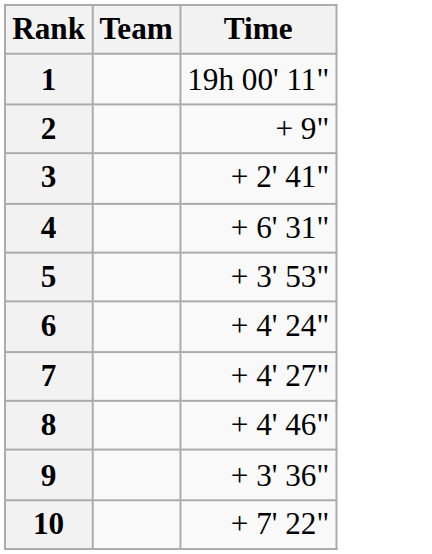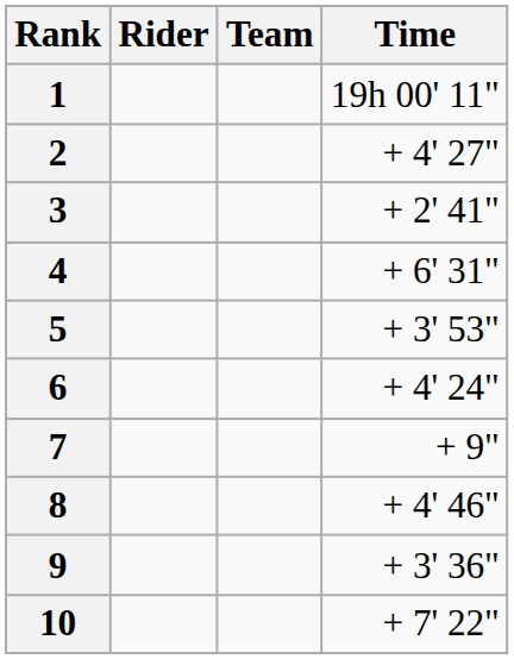 <table class="wikitable" style="margin-bottom:0;">
 <tr>
 <th scope="col">Rank</th>
+<th scope="col">Rider</th>
 <th scope="col">Team</th>
 <th scope="col">Time</th>
 </tr>
 <tr>
 <th scope="row">1</th>
+<td> </td>
 <td></td>
 <td style="text-align:right;">19h 00' 11"</td>
 </tr>
 <tr>
 <th scope="row">2</th>
 <td></td>
-<td style="text-align:right;">+ 9"</td>
+<td></td>
+<td style="text-align:right;">+ 4' 27"</td>
 </tr>
 <tr>
 <th scope="row">3</th>
+<td> </td>
 <td></td>
 <td style="text-align:right;">+ 2' 41"</td>
 </tr>
 <tr>
 <th scope="row">4</th>
 <td></td>
+<td></td>
 <td style="text-align:right;">+ 6' 31"</td>
 </tr>
 <tr>
 <th scope="row">5</th>
+<td></td>
 <td></td>
 <td style="text-align:right;">+ 3' 53"</td>
 </tr>
 <tr>
 <th scope="row">6</th>
 <td></td>
+<td></td>
 <td style="text-align:right;">+ 4' 24"</td>
 </tr>
 <tr>
 <th scope="row">7</th>
 <td></td>
-<td style="text-align:right;">+ 4' 27"</td>
+<td></td>
+<td style="text-align:right;">+ 9"</td>
 </tr>
 <tr>
 <th scope="row">8</th>
+<td> </td>
 <td></td>
 <td style="text-align:right;">+ 4' 46"</td>
 </tr>
 <tr>
 <th scope="row">9</th>
 <td></td>
+<td></td>
 <td style="text-align:right;">+ 3' 36"</td>
 </tr>
 <tr>
 <th scope="row">10</th>
 <td></td>
+<td></td>
 <td style="text-align:right;">+ 7' 22"</td>
 </tr>
 </table>
